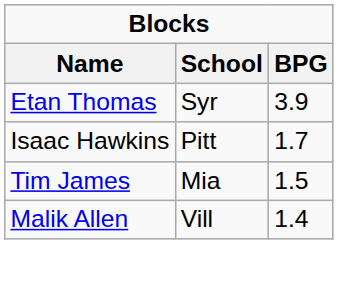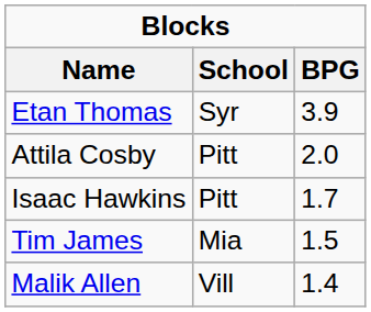 <table class="wikitable">
 <tr>
 <td colspan=3 style="text-align:center;"><strong>Blocks</strong></td>
 </tr>
 <tr>
 <th>Name</th>
 <th>School</th>
 <th>BPG</th>
 </tr>
 <tr>
 <td><a href='#'>Etan Thomas</a></td>
 <td>Syr</td>
 <td>3.9</td>
+</tr>
+<tr>
+<td>Attila Cosby</td>
+<td>Pitt</td>
+<td>2.0</td>
 </tr>
 <tr>
 <td>Isaac Hawkins</td>
 <td>Pitt</td>
 <td>1.7</td>
 </tr>
 <tr>
 <td><a href='#'>Tim James</a></td>
 <td>Mia</td>
 <td>1.5</td>
 </tr>
 <tr>
 <td><a href='#'>Malik Allen</a></td>
 <td>Vill</td>
 <td>1.4</td>
 </tr>
 </table>
